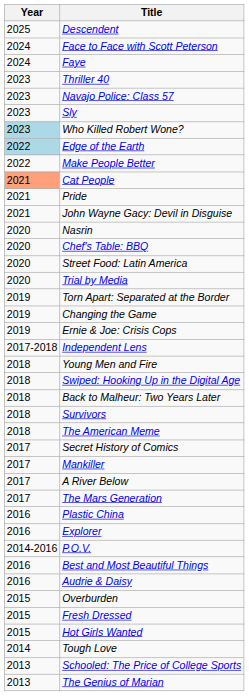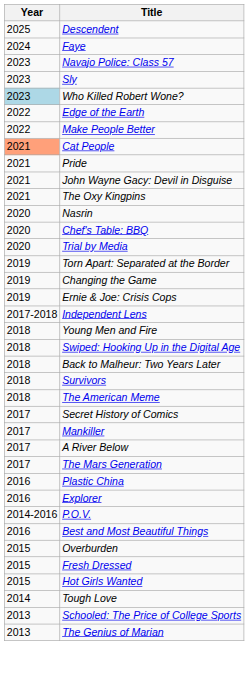 <table class="wikitable">
 <tr>
 <th>Year</th>
 <th>Title</th>
 </tr>
 <tr>
 <td>2025</td>
 <td><em><a href='#'>Descendent</a></em></td>
 </tr>
 <tr>
 <td>2024</td>
-<td><em><a href='#'>Face to Face with Scott Peterson</a></em></td>
-</tr>
-<tr>
-<td>2024</td>
 <td><em><a href='#'>Faye</a></em></td>
-</tr>
-<tr>
-<td>2023</td>
-<td><em><a href='#'>Thriller 40</a></em></td>
 </tr>
 <tr>
 <td>2023</td>
 <td><em><a href='#'>Navajo Police: Class 57</a></em></td>
 </tr>
 <tr>
 <td>2023</td>
 <td><em><a href='#'>Sly</a></em></td>
 </tr>
 <tr>
 <td style="background: lightblue;">2023</td>
 <td><em>Who Killed Robert Wone?</em></td>
 </tr>
 <tr>
-<td style="background: lightblue;">2022</td>
+<td>2022</td>
 <td><em><a href='#'>Edge of the Earth</a></em></td>
 </tr>
 <tr>
 <td>2022</td>
 <td><em><a href='#'>Make People Better</a></em></td>
 </tr>
 <tr>
 <td style="background: lightsalmon;">2021</td>
 <td><em><a href='#'>Cat People</a></em></td>
 </tr>
 <tr>
 <td>2021</td>
 <td><em>Pride</em></td>
 </tr>
 <tr>
 <td>2021</td>
 <td><em>John Wayne Gacy: Devil in Disguise</em></td>
 </tr>
 <tr>
+<td>2021</td>
+<td><em>The Oxy Kingpins</em></td>
+</tr>
+<tr>
 <td>2020</td>
 <td><em>Nasrin</em></td>
 </tr>
 <tr>
 <td>2020</td>
 <td><em><a href='#'>Chef's Table: BBQ</a></em></td>
-</tr>
-<tr>
-<td>2020</td>
-<td><em>Street Food: Latin America</em></td>
 </tr>
 <tr>
 <td>2020</td>
 <td><em><a href='#'>Trial by Media</a></em></td>
 </tr>
 <tr>
 <td>2019</td>
 <td><em>Torn Apart: Separated at the Border</em></td>
 </tr>
 <tr>
 <td>2019</td>
 <td><em>Changing the Game</em></td>
 </tr>
 <tr>
 <td>2019</td>
 <td><em>Ernie & Joe: Crisis Cops</em></td>
 </tr>
 <tr>
 <td>2017-2018</td>
 <td><em><a href='#'>Independent Lens</a></em></td>
 </tr>
 <tr>
 <td>2018</td>
 <td><em>Young Men and Fire</em></td>
 </tr>
 <tr>
 <td>2018</td>
 <td><em><a href='#'>Swiped: Hooking Up in the Digital Age</a></em></td>
 </tr>
 <tr>
 <td>2018</td>
 <td><em>Back to Malheur: Two Years Later</em></td>
 </tr>
 <tr>
 <td>2018</td>
 <td><em><a href='#'>Survivors</a></em></td>
 </tr>
 <tr>
 <td>2018</td>
 <td><em><a href='#'>The American Meme</a></em></td>
 </tr>
 <tr>
 <td>2017</td>
 <td><em>Secret History of Comics</em></td>
 </tr>
 <tr>
 <td>2017</td>
 <td><em><a href='#'>Mankiller</a></em></td>
 </tr>
 <tr>
 <td>2017</td>
 <td><em>A River Below</em></td>
 </tr>
 <tr>
 <td>2017</td>
 <td><em><a href='#'>The Mars Generation</a></em></td>
 </tr>
 <tr>
 <td>2016</td>
 <td><em><a href='#'>Plastic China</a></em></td>
 </tr>
 <tr>
 <td>2016</td>
 <td><em><a href='#'>Explorer</a></em></td>
 </tr>
 <tr>
 <td>2014-2016</td>
 <td><em><a href='#'>P.O.V.</a></em></td>
 </tr>
 <tr>
 <td>2016</td>
 <td><em><a href='#'>Best and Most Beautiful Things</a></em></td>
 </tr>
 <tr>
-<td>2016</td>
-<td><em><a href='#'>Audrie & Daisy</a></em></td>
-</tr>
-<tr>
 <td>2015</td>
 <td><em>Overburden</em></td>
 </tr>
 <tr>
 <td>2015</td>
 <td><em><a href='#'>Fresh Dressed</a></em></td>
 </tr>
 <tr>
 <td>2015</td>
 <td><em><a href='#'>Hot Girls Wanted</a></em></td>
 </tr>
 <tr>
 <td>2014</td>
 <td><em>Tough Love</em></td>
 </tr>
 <tr>
 <td>2013</td>
 <td><em><a href='#'>Schooled: The Price of College Sports</a></em></td>
 </tr>
 <tr>
 <td>2013</td>
 <td><em><a href='#'>The Genius of Marian</a></em></td>
 </tr>
 </table>
